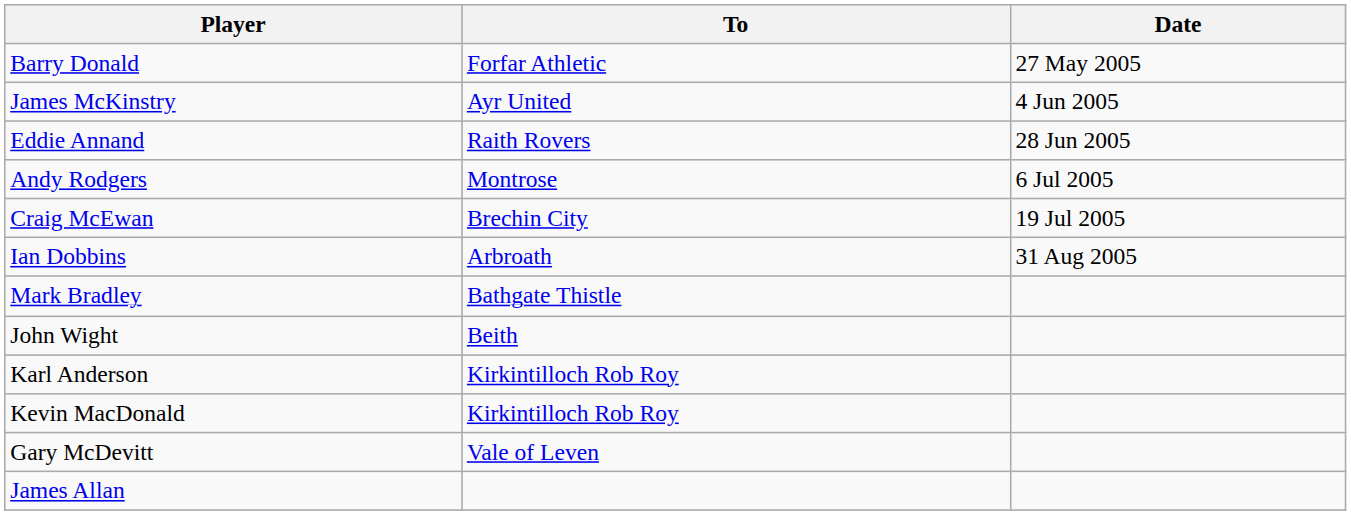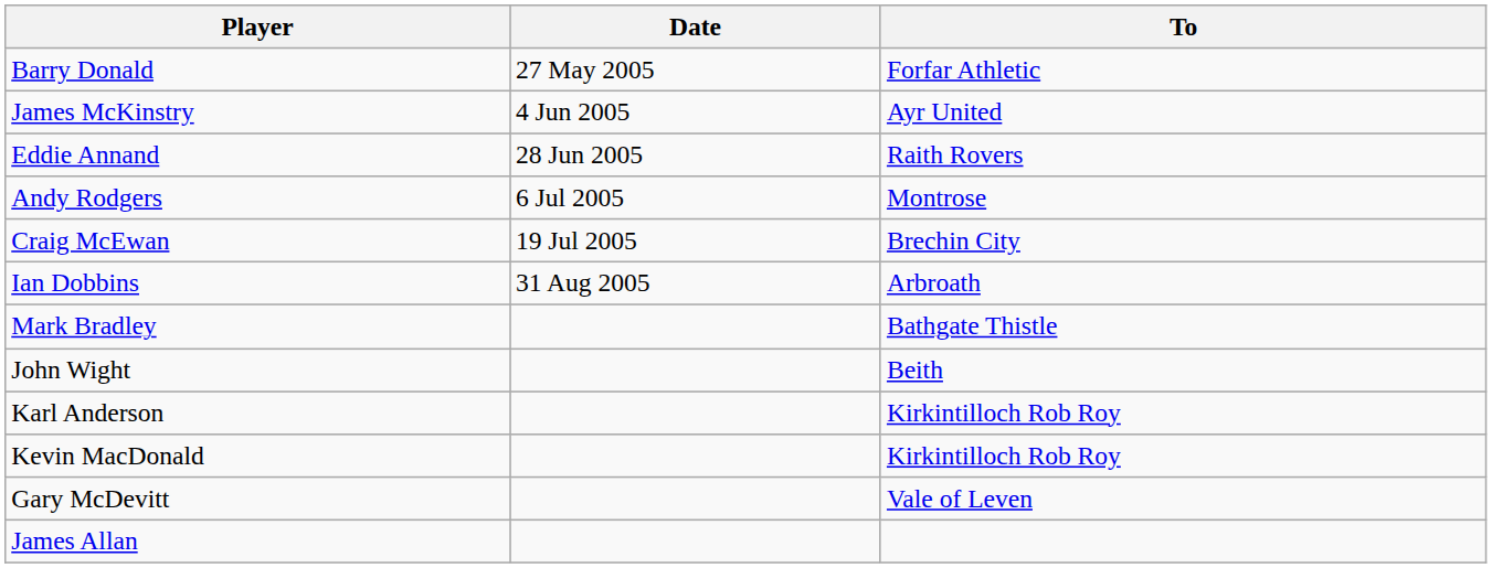 <table class="wikitable" style="text-align:center; font-size:95%;width:98%; text-align:left">
 <tr>
 <th>Player</th>
+<th>Date</th>
 <th>To</th>
-<th>Date</th>
 </tr>
 <tr>
 <td> <a href='#'>Barry Donald</a></td>
+<td>27 May 2005</td>
 <td> <a href='#'>Forfar Athletic</a></td>
-<td>27 May 2005</td>
 </tr>
 <tr>
 <td> <a href='#'>James McKinstry</a></td>
+<td>4 Jun 2005</td>
 <td> <a href='#'>Ayr United</a></td>
-<td>4 Jun 2005</td>
 </tr>
 <tr>
 <td> <a href='#'>Eddie Annand</a></td>
+<td>28 Jun 2005</td>
 <td> <a href='#'>Raith Rovers</a></td>
-<td>28 Jun 2005</td>
 </tr>
 <tr>
 <td> <a href='#'>Andy Rodgers</a></td>
+<td>6 Jul 2005</td>
 <td> <a href='#'>Montrose</a></td>
-<td>6 Jul 2005</td>
 </tr>
 <tr>
 <td> <a href='#'>Craig McEwan</a></td>
+<td>19 Jul 2005</td>
 <td> <a href='#'>Brechin City</a></td>
-<td>19 Jul 2005</td>
 </tr>
 <tr>
 <td> <a href='#'>Ian Dobbins</a></td>
+<td>31 Aug 2005</td>
 <td> <a href='#'>Arbroath</a></td>
-<td>31 Aug 2005</td>
 </tr>
 <tr>
 <td> <a href='#'>Mark Bradley</a></td>
+<td></td>
 <td> <a href='#'>Bathgate Thistle</a></td>
-<td></td>
 </tr>
 <tr>
 <td> John Wight</td>
+<td></td>
 <td> <a href='#'>Beith</a></td>
-<td></td>
 </tr>
 <tr>
 <td> Karl Anderson</td>
+<td></td>
 <td> <a href='#'>Kirkintilloch Rob Roy</a></td>
-<td></td>
 </tr>
 <tr>
 <td> Kevin MacDonald</td>
+<td></td>
 <td> <a href='#'>Kirkintilloch Rob Roy</a></td>
-<td></td>
 </tr>
 <tr>
 <td> Gary McDevitt</td>
+<td></td>
 <td> <a href='#'>Vale of Leven</a></td>
-<td></td>
 </tr>
 <tr>
 <td> <a href='#'>James Allan</a></td>
 <td></td>
 <td></td>
 </tr>
 </table>
